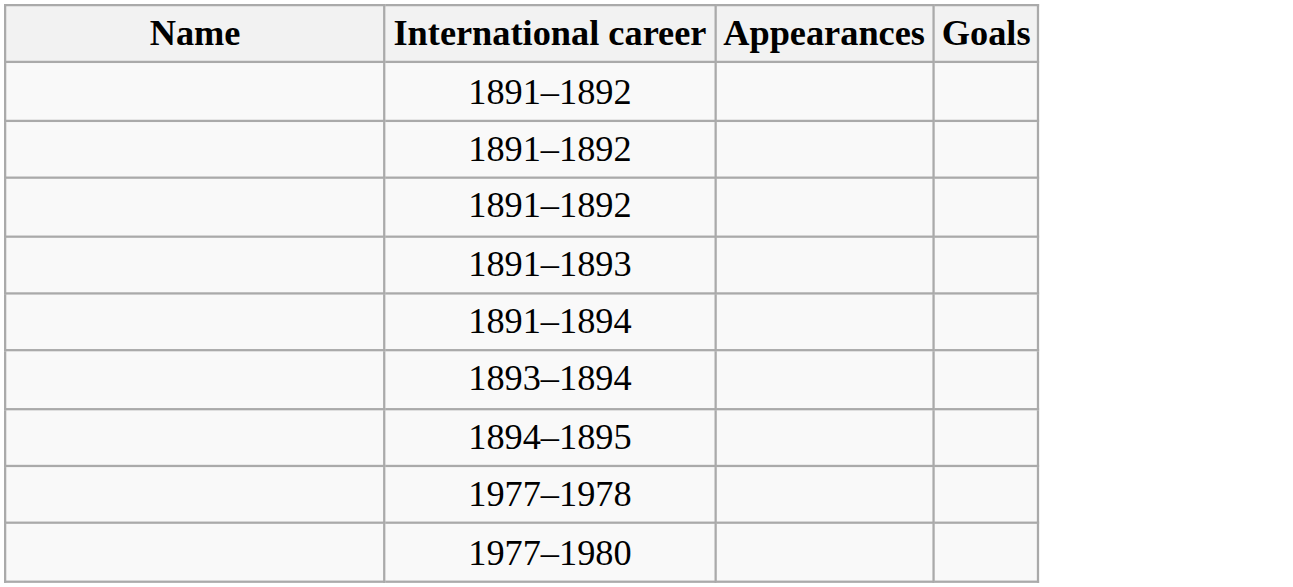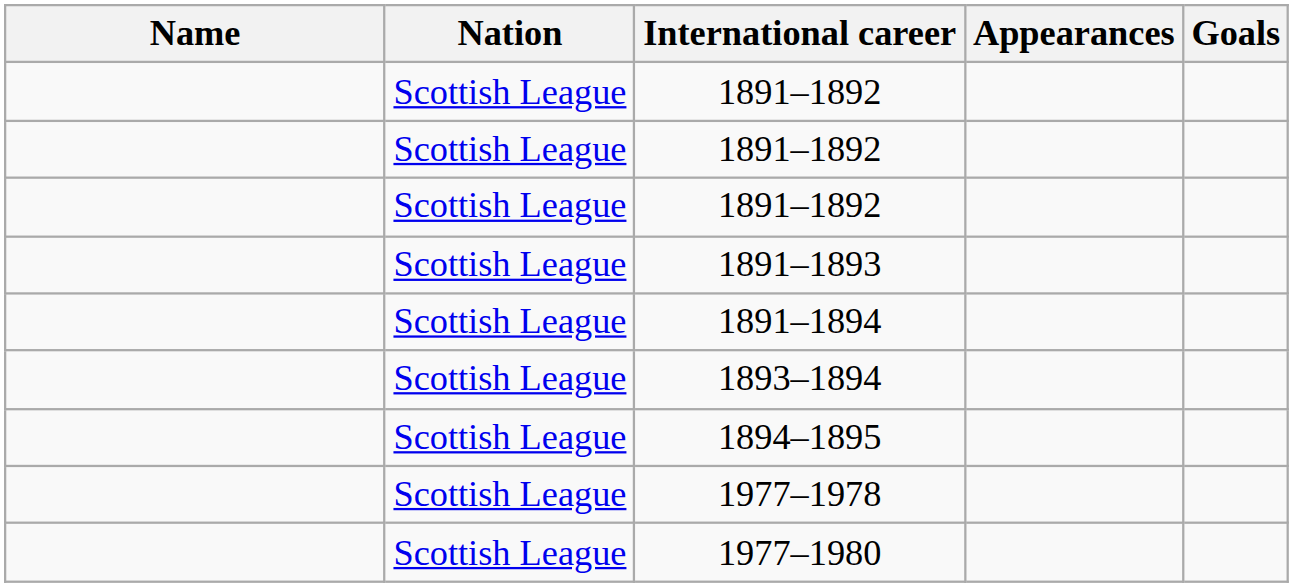 <table class="wikitable sortable" style="text-align: center;">
 <tr>
 <th style="width:10em">Name</th>
+<th>Nation</th>
 <th>International career</th>
 <th>Appearances</th>
 <th>Goals</th>
 </tr>
 <tr>
 <td align="left"></td>
+<td align="left"> <a href='#'>Scottish League</a></td>
 <td>1891–1892</td>
 <td></td>
 <td></td>
 </tr>
 <tr>
 <td align="left"></td>
+<td align="left"> <a href='#'>Scottish League</a></td>
 <td>1891–1892</td>
 <td></td>
 <td></td>
 </tr>
 <tr>
 <td align="left"></td>
+<td align="left"> <a href='#'>Scottish League</a></td>
 <td>1891–1892</td>
 <td></td>
 <td></td>
 </tr>
 <tr>
 <td align="left"></td>
+<td align="left"> <a href='#'>Scottish League</a></td>
 <td>1891–1893</td>
 <td></td>
 <td></td>
 </tr>
 <tr>
 <td align="left"></td>
+<td align="left"> <a href='#'>Scottish League</a></td>
 <td>1891–1894</td>
 <td></td>
 <td></td>
 </tr>
 <tr>
 <td align="left"></td>
+<td align="left"> <a href='#'>Scottish League</a></td>
 <td>1893–1894</td>
 <td></td>
 <td></td>
 </tr>
 <tr>
 <td align="left"></td>
+<td align="left"> <a href='#'>Scottish League</a></td>
 <td>1894–1895</td>
 <td></td>
 <td></td>
 </tr>
 <tr>
 <td align="left"></td>
+<td align="left"> <a href='#'>Scottish League</a></td>
 <td>1977–1978</td>
 <td></td>
 <td></td>
 </tr>
 <tr>
 <td align="left"></td>
+<td align="left"> <a href='#'>Scottish League</a></td>
 <td>1977–1980</td>
 <td></td>
 <td></td>
 </tr>
 </table>
